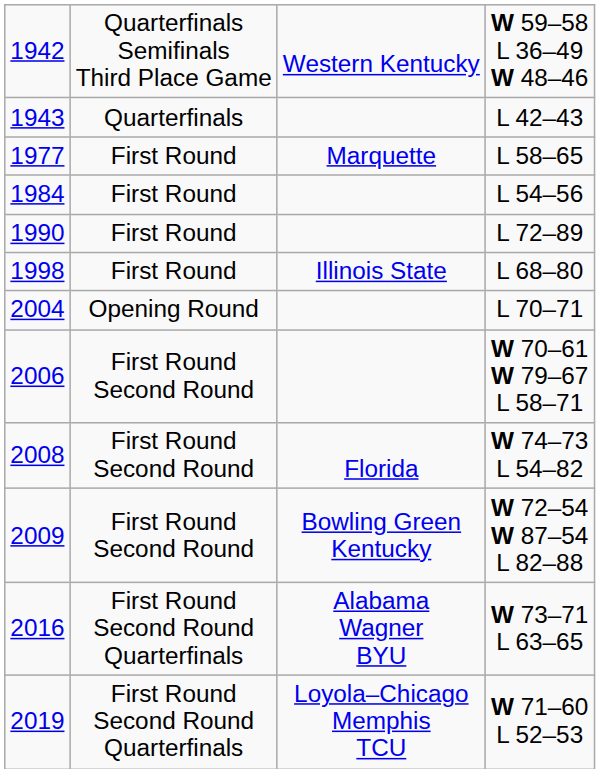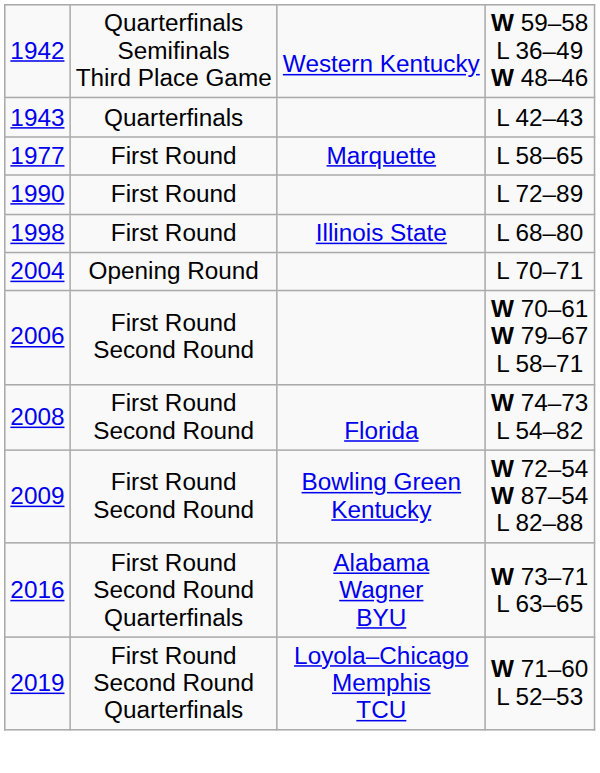 <table class="wikitable">
 <tr align="center">
 <td><a href='#'>1942</a></td>
 <td>Quarterfinals<br>Semifinals<br>Third Place Game</td>
 <td><br><a href='#'>Western Kentucky</a><br></td>
 <td><strong>W</strong> 59–58<br>L 36–49<br><strong>W</strong> 48–46</td>
 </tr>
 <tr align="center">
 <td><a href='#'>1943</a></td>
 <td>Quarterfinals</td>
 <td></td>
 <td>L 42–43</td>
 </tr>
 <tr align="center">
 <td><a href='#'>1977</a></td>
 <td>First Round</td>
 <td><a href='#'>Marquette</a></td>
 <td>L 58–65</td>
-</tr>
-<tr align="center">
-<td><a href='#'>1984</a></td>
-<td>First Round</td>
-<td></td>
-<td>L 54–56</td>
 </tr>
 <tr align="center">
 <td><a href='#'>1990</a></td>
 <td>First Round</td>
 <td></td>
 <td>L 72–89</td>
 </tr>
 <tr align="center">
 <td><a href='#'>1998</a></td>
 <td>First Round</td>
 <td><a href='#'>Illinois State</a></td>
 <td>L 68–80</td>
 </tr>
 <tr align="center">
 <td><a href='#'>2004</a></td>
 <td>Opening Round</td>
 <td></td>
 <td>L 70–71</td>
 </tr>
 <tr align="center">
 <td><a href='#'>2006</a></td>
 <td>First Round<br>Second Round</td>
 <td><br></td>
 <td><strong>W</strong> 70–61<br> <strong>W</strong> 79–67<br>L 58–71</td>
 </tr>
 <tr align="center">
 <td><a href='#'>2008</a></td>
 <td>First Round<br>Second Round</td>
 <td><br><a href='#'>Florida</a></td>
 <td><strong>W</strong> 74–73<br>L 54–82</td>
 </tr>
 <tr align="center">
 <td><a href='#'>2009</a></td>
 <td>First Round<br>Second Round</td>
 <td><a href='#'>Bowling Green</a><br><a href='#'>Kentucky</a></td>
 <td><strong>W</strong> 72–54<br><strong>W</strong> 87–54<br>L 82–88</td>
 </tr>
 <tr align="center">
 <td><a href='#'>2016</a></td>
 <td>First Round<br>Second Round<br>Quarterfinals</td>
 <td><a href='#'>Alabama</a><br><a href='#'>Wagner</a><br><a href='#'>BYU</a></td>
 <td><strong>W</strong> 73–71<br>L 63–65</td>
 </tr>
 <tr align="center">
 <td><a href='#'>2019</a></td>
 <td>First Round<br>Second Round<br>Quarterfinals</td>
 <td><a href='#'>Loyola–Chicago</a><br><a href='#'>Memphis</a><br><a href='#'>TCU</a></td>
 <td><strong>W</strong> 71–60<br>L 52–53</td>
 </tr>
 </table>
